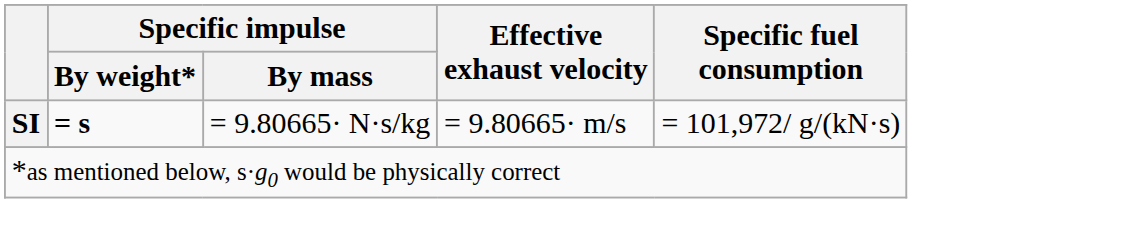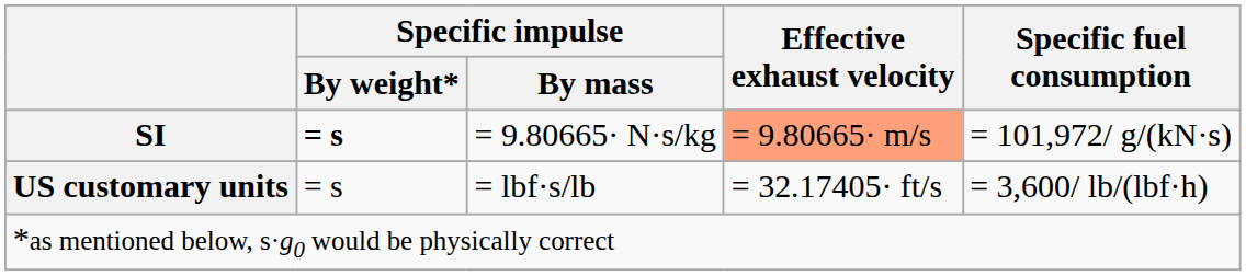 <table class="wikitable">
 <tr>
 <th rowspan=2></th>
 <th colspan=2>Specific impulse</th>
 <th rowspan=2>Effective <br>exhaust velocity</th>
 <th rowspan=2>Specific fuel <br>consumption</th>
 </tr>
 <tr>
 <th>By weight*</th>
 <th>By mass</th>
 </tr>
 <tr>
 <th>SI</th>
 <td><strong>=  s</strong></td>
 <td>= 9.80665· N·s/kg</td>
-<td>= 9.80665· m/s</td>
+<td style="background: lightsalmon;">= 9.80665· m/s</td>
 <td>= 101,972/ g/(kN·s)</td>
+</tr>
+<tr>
+<th>US customary units</th>
+<td>=  s</td>
+<td>=  lbf·s/lb</td>
+<td>= 32.17405· ft/s</td>
+<td>= 3,600/ lb/(lbf·h)</td>
 </tr>
 <tr>
 <td colspan="5">*<small>as mentioned below,  s·<em>g<sub>0</sub></em> would be physically correct </small></td>
 </tr>
 </table>
